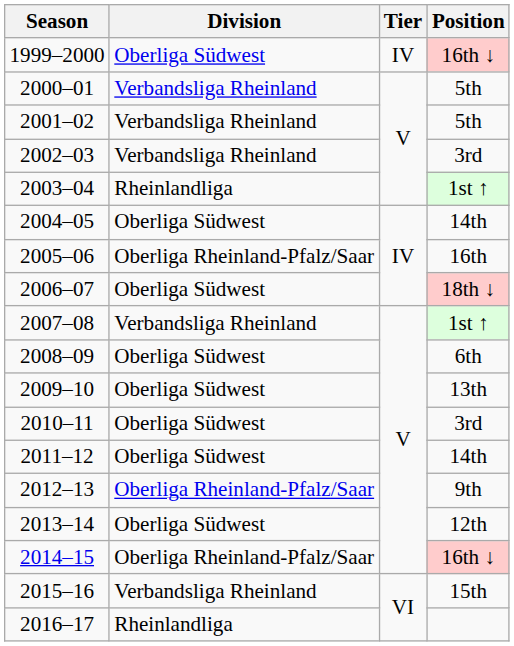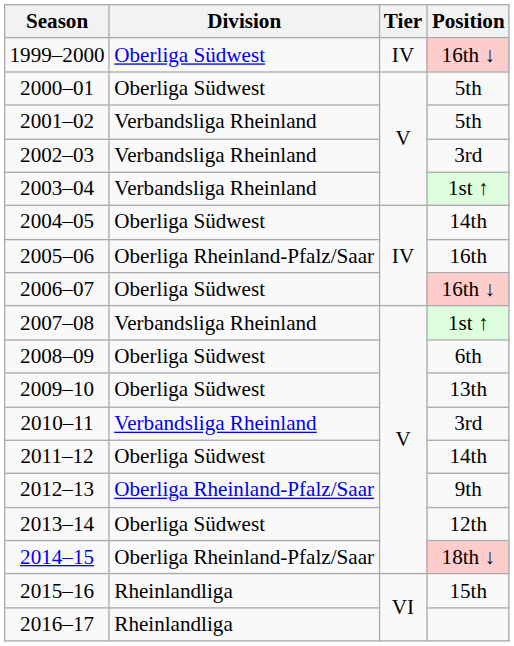 <table class="wikitable">
 <tr>
 <th>Season</th>
 <th>Division</th>
 <th>Tier</th>
 <th>Position</th>
 </tr>
 <tr align="center">
 <td>1999–2000</td>
 <td align="left"><a href='#'>Oberliga Südwest</a></td>
 <td>IV</td>
 <td style="background:#ffcccc">16th ↓</td>
 </tr>
 <tr align="center">
 <td>2000–01</td>
-<td align="left"><a href='#'>Verbandsliga Rheinland</a></td>
+<td align="left">Oberliga Südwest</td>
 <td rowspan=4>V</td>
 <td>5th</td>
 </tr>
 <tr align="center">
 <td>2001–02</td>
 <td align="left">Verbandsliga Rheinland</td>
 <td>5th</td>
 </tr>
 <tr align="center">
 <td>2002–03</td>
 <td align="left">Verbandsliga Rheinland</td>
 <td>3rd</td>
 </tr>
 <tr align="center">
 <td>2003–04</td>
-<td align="left">Rheinlandliga</td>
+<td align="left">Verbandsliga Rheinland</td>
 <td style="background:#ddffdd">1st ↑</td>
 </tr>
 <tr align="center">
 <td>2004–05</td>
 <td align="left">Oberliga Südwest</td>
 <td rowspan=3>IV</td>
 <td>14th</td>
 </tr>
 <tr align="center">
 <td>2005–06</td>
 <td align="left">Oberliga Rheinland-Pfalz/Saar</td>
 <td>16th</td>
 </tr>
 <tr align="center">
 <td>2006–07</td>
 <td align="left">Oberliga Südwest</td>
-<td style="background:#ffcccc">18th ↓</td>
+<td style="background:#ffcccc">16th ↓</td>
 </tr>
 <tr align="center">
 <td>2007–08</td>
 <td align="left">Verbandsliga Rheinland</td>
 <td rowspan=8>V</td>
 <td style="background:#ddffdd">1st ↑</td>
 </tr>
 <tr align="center">
 <td>2008–09</td>
 <td align="left">Oberliga Südwest</td>
 <td>6th</td>
 </tr>
 <tr align="center">
 <td>2009–10</td>
 <td align="left">Oberliga Südwest</td>
 <td>13th</td>
 </tr>
 <tr align="center">
 <td>2010–11</td>
-<td align="left">Oberliga Südwest</td>
+<td align="left"><a href='#'>Verbandsliga Rheinland</a></td>
 <td>3rd</td>
 </tr>
 <tr align="center">
 <td>2011–12</td>
 <td align="left">Oberliga Südwest</td>
 <td>14th</td>
 </tr>
 <tr align="center">
 <td>2012–13</td>
 <td align="left"><a href='#'>Oberliga Rheinland-Pfalz/Saar</a></td>
 <td>9th</td>
 </tr>
 <tr align="center">
 <td>2013–14</td>
 <td align="left">Oberliga Südwest</td>
 <td>12th</td>
 </tr>
 <tr align="center">
 <td><a href='#'>2014–15</a></td>
 <td align="left">Oberliga Rheinland-Pfalz/Saar</td>
-<td style="background:#ffcccc">16th ↓</td>
+<td style="background:#ffcccc">18th ↓</td>
 </tr>
 <tr align="center">
 <td>2015–16</td>
-<td align="left">Verbandsliga Rheinland</td>
+<td align="left">Rheinlandliga</td>
 <td rowspan=2>VI</td>
 <td>15th</td>
 </tr>
 <tr align="center">
 <td>2016–17</td>
 <td align="left">Rheinlandliga</td>
 <td></td>
 </tr>
 </table>
